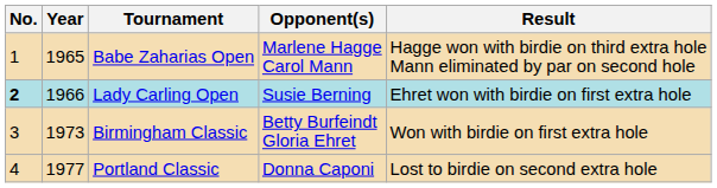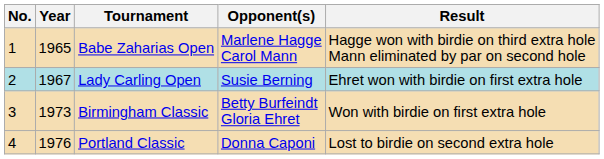 <table class="wikitable" style="font-size:95%;">
 <tr>
 <th>No.</th>
 <th>Year</th>
 <th>Tournament</th>
 <th>Opponent(s)</th>
 <th>Result</th>
 </tr>
 <tr style="background:#F5DEB3;">
 <td>1</td>
 <td>1965</td>
 <td><a href='#'>Babe Zaharias Open</a></td>
 <td> <a href='#'>Marlene Hagge</a><br> <a href='#'>Carol Mann</a></td>
 <td>Hagge won with birdie on third extra hole<br>Mann eliminated by par on second hole</td>
 </tr>
 <tr style="background:#B0E0E6;">
-<td><strong>2</strong></td>
-<td>1966</td>
+<td>2</td>
+<td>1967</td>
 <td><a href='#'>Lady Carling Open</a></td>
 <td> <a href='#'>Susie Berning</a></td>
 <td>Ehret won with birdie on first extra hole</td>
 </tr>
 <tr style="background:#F5DEB3;">
 <td>3</td>
 <td>1973</td>
 <td><a href='#'>Birmingham Classic</a></td>
 <td> <a href='#'>Betty Burfeindt</a><br> <a href='#'>Gloria Ehret</a></td>
 <td>Won with birdie on first extra hole</td>
 </tr>
 <tr style="background:#F5DEB3;">
 <td>4</td>
-<td>1977</td>
+<td>1976</td>
 <td><a href='#'>Portland Classic</a></td>
 <td> <a href='#'>Donna Caponi</a></td>
 <td>Lost to birdie on second extra hole</td>
 </tr>
 </table>
